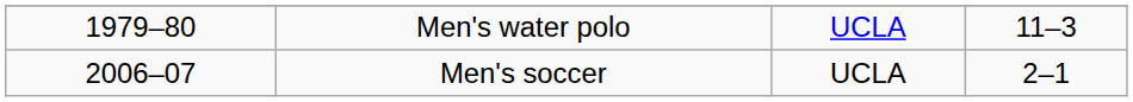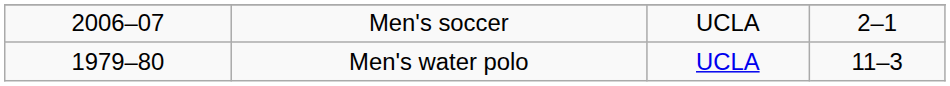 <table class="wikitable" width="50%">
 <tr align="center">
+</tr>
+<tr align="center" bgcolor="">
+<td>2006–07</td>
+<td>Men's soccer</td>
+<td>UCLA</td>
+<td>2–1</td>
 </tr>
 <tr align="center" bgcolor="">
 <td>1979–80</td>
 <td>Men's water polo</td>
 <td><a href='#'>UCLA</a></td>
 <td>11–3</td>
 </tr>
-<tr align="center" bgcolor="">
-<td>2006–07</td>
-<td>Men's soccer</td>
-<td>UCLA</td>
-<td>2–1</td>
-</tr>
 </table>
